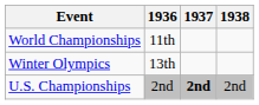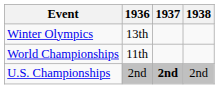 <table class="wikitable">
 <tr>
 <th>Event</th>
 <th>1936</th>
 <th>1937</th>
 <th>1938</th>
 </tr>
 <tr>
-<td><a href='#'>World Championships</a></td>
-<td align="center">11th</td>
+<td><a href='#'>Winter Olympics</a></td>
+<td align="center">13th</td>
 <td></td>
 <td></td>
 </tr>
 <tr>
-<td><a href='#'>Winter Olympics</a></td>
-<td align="center">13th</td>
+<td><a href='#'>World Championships</a></td>
+<td align="center">11th</td>
 <td></td>
 <td></td>
 </tr>
 <tr>
 <td><a href='#'>U.S. Championships</a></td>
 <td align="center" bgcolor="silver">2nd</td>
 <td align="center" bgcolor="silver"><strong>2nd</strong></td>
 <td align="center" bgcolor="silver">2nd</td>
 </tr>
 </table>
